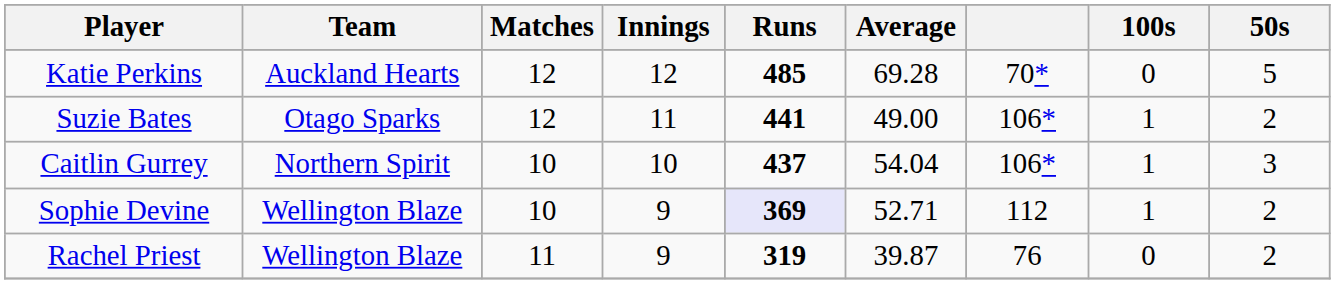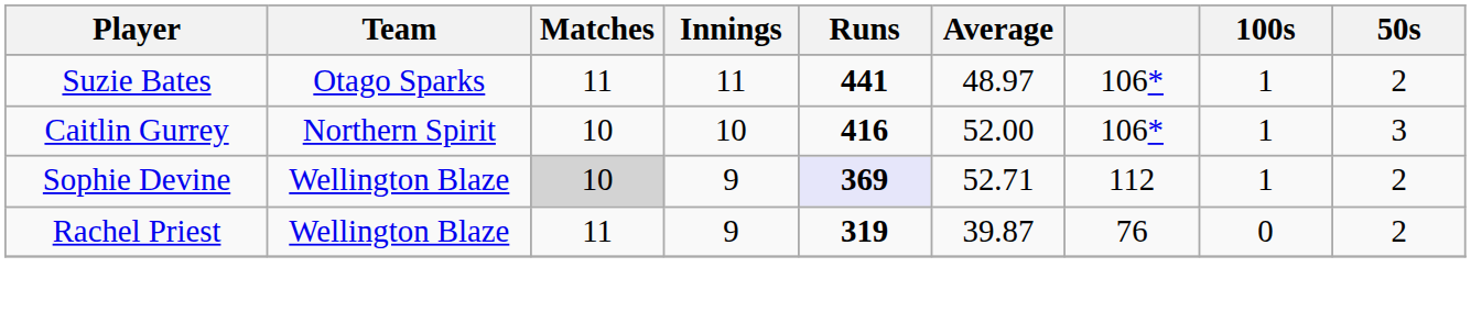 <table class="wikitable" style="text-align:center;">
 <tr>
 <th width=125>Player</th>
 <th width=125>Team</th>
 <th width=60>Matches</th>
 <th width=60>Innings</th>
 <th width=60>Runs</th>
 <th width=60>Average</th>
 <th width=60></th>
 <th width=60>100s</th>
 <th width=60>50s</th>
 </tr>
 <tr>
-<td><a href='#'>Katie Perkins</a></td>
-<td><a href='#'>Auckland Hearts</a></td>
-<td>12</td>
-<td>12</td>
-<td><strong>485</strong></td>
-<td>69.28</td>
-<td>70<a href='#'>*</a></td>
-<td>0</td>
-<td>5</td>
-</tr>
-<tr>
 <td><a href='#'>Suzie Bates</a></td>
 <td><a href='#'>Otago Sparks</a></td>
-<td>12</td>
+<td>11</td>
 <td>11</td>
 <td><strong>441</strong></td>
-<td>49.00</td>
+<td>48.97</td>
 <td>106<a href='#'>*</a></td>
 <td>1</td>
 <td>2</td>
 </tr>
 <tr>
 <td><a href='#'>Caitlin Gurrey</a></td>
 <td><a href='#'>Northern Spirit</a></td>
 <td>10</td>
 <td>10</td>
-<td><strong>437</strong></td>
-<td>54.04</td>
+<td><strong>416</strong></td>
+<td>52.00</td>
 <td>106<a href='#'>*</a></td>
 <td>1</td>
 <td>3</td>
 </tr>
 <tr>
 <td><a href='#'>Sophie Devine</a></td>
 <td><a href='#'>Wellington Blaze</a></td>
-<td>10</td>
+<td style="background: lightgrey;">10</td>
 <td>9</td>
 <td style="background: lavender;"><strong>369</strong></td>
 <td>52.71</td>
 <td>112</td>
 <td>1</td>
 <td>2</td>
 </tr>
 <tr>
 <td><a href='#'>Rachel Priest</a></td>
 <td><a href='#'>Wellington Blaze</a></td>
 <td>11</td>
 <td>9</td>
 <td><strong>319</strong></td>
 <td>39.87</td>
 <td>76</td>
 <td>0</td>
 <td>2</td>
 </tr>
 <tr>
 </tr>
 </table>
